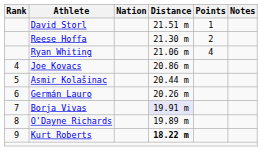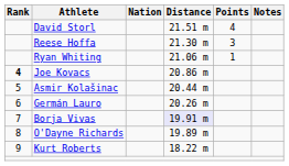 <table class="wikitable mw-datatable sortable" style="text-align:center;">
 <tr>
 <th>Rank</th>
 <th>Athlete</th>
 <th>Nation</th>
 <th>Distance</th>
 <th>Points</th>
 <th>Notes</th>
 </tr>
 <tr>
 <td></td>
 <td align=left><a href='#'>David Storl</a></td>
 <td align=left></td>
 <td>21.51 m</td>
-<td>1</td>
+<td>4</td>
 <td></td>
 </tr>
 <tr>
 <td></td>
 <td align=left><a href='#'>Reese Hoffa</a></td>
 <td align=left></td>
 <td>21.30 m</td>
-<td>2</td>
+<td>3</td>
 <td></td>
 </tr>
 <tr>
 <td></td>
 <td align=left><a href='#'>Ryan Whiting</a></td>
 <td align=left></td>
 <td>21.06 m</td>
-<td>4</td>
+<td>1</td>
 <td></td>
 </tr>
 <tr>
-<td>4</td>
+<td><strong>4</strong></td>
 <td align=left><a href='#'>Joe Kovacs</a></td>
 <td align=left></td>
 <td>20.86 m</td>
 <td></td>
 <td></td>
 </tr>
 <tr>
 <td>5</td>
 <td align=left><a href='#'>Asmir Kolašinac</a></td>
 <td align=left></td>
 <td>20.44 m</td>
 <td></td>
 <td></td>
 </tr>
 <tr>
 <td>6</td>
 <td align=left><a href='#'>Germán Lauro</a></td>
 <td align=left></td>
 <td>20.26 m</td>
 <td></td>
 <td></td>
 </tr>
 <tr>
 <td>7</td>
 <td align=left><a href='#'>Borja Vivas</a></td>
 <td align=left></td>
 <td style="background: lavender;">19.91 m</td>
 <td></td>
 <td></td>
 </tr>
 <tr>
 <td>8</td>
 <td align=left><a href='#'>O'Dayne Richards</a></td>
 <td align=left></td>
 <td>19.89 m</td>
 <td></td>
 <td></td>
 </tr>
 <tr>
 <td>9</td>
 <td align=left><a href='#'>Kurt Roberts</a></td>
 <td align=left></td>
-<td><strong>18.22 m</strong></td>
+<td>18.22 m</td>
 <td></td>
 <td></td>
 </tr>
 <tr class="sortbottom">
 <td colspan=6></td>
 </tr>
 </table>
